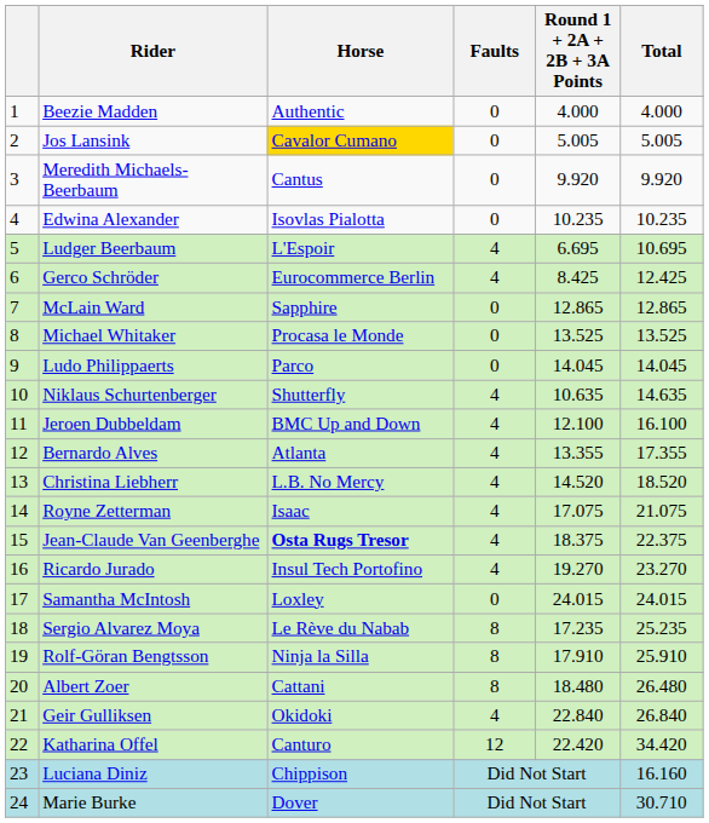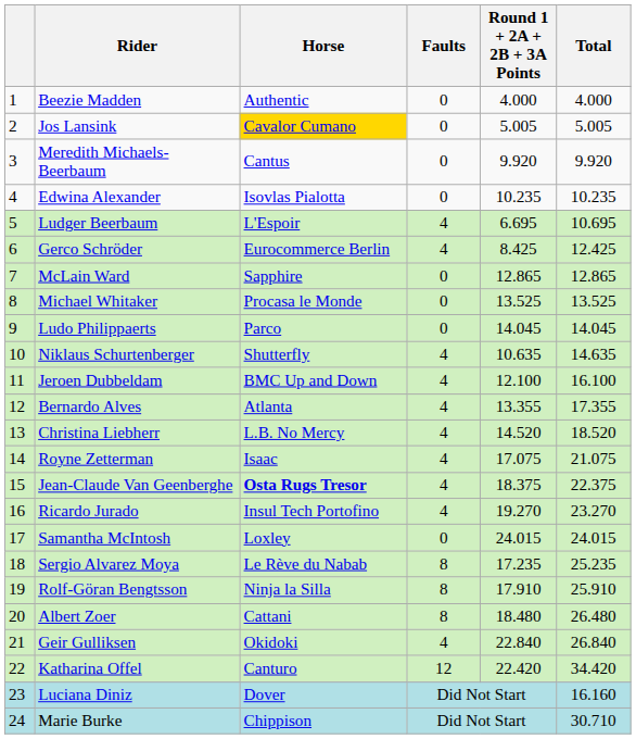 <table class="wikitable">
 <tr>
 <th width=25></th>
 <th width=260>Rider</th>
 <th width=195>Horse</th>
 <th width=80>Faults</th>
 <th width=80>Round 1 + 2A + 2B + 3A Points</th>
 <th width=80>Total</th>
 </tr>
 <tr>
 <td>1</td>
 <td> <a href='#'>Beezie Madden</a></td>
 <td><a href='#'>Authentic</a></td>
 <td align="center">0</td>
 <td align="center">4.000</td>
 <td align="center">4.000</td>
 </tr>
 <tr>
 <td>2</td>
 <td> <a href='#'>Jos Lansink</a></td>
 <td style="background: gold;"><a href='#'>Cavalor Cumano</a></td>
 <td align="center">0</td>
 <td align="center">5.005</td>
 <td align="center">5.005</td>
 </tr>
 <tr>
 <td>3</td>
 <td> <a href='#'>Meredith Michaels-Beerbaum</a></td>
 <td><a href='#'>Cantus</a></td>
 <td align="center">0</td>
 <td align="center">9.920</td>
 <td align="center">9.920</td>
 </tr>
 <tr>
 <td>4</td>
 <td> <a href='#'>Edwina Alexander</a></td>
 <td><a href='#'>Isovlas Pialotta</a></td>
 <td align="center">0</td>
 <td align="center">10.235</td>
 <td align="center">10.235</td>
 </tr>
 <tr style="background:#d0f0c0">
 <td>5</td>
 <td> <a href='#'>Ludger Beerbaum</a></td>
 <td><a href='#'>L'Espoir</a></td>
 <td align="center">4</td>
 <td align="center">6.695</td>
 <td align="center">10.695</td>
 </tr>
 <tr style="background:#d0f0c0">
 <td>6</td>
 <td> <a href='#'>Gerco Schröder</a></td>
 <td><a href='#'>Eurocommerce Berlin</a></td>
 <td align="center">4</td>
 <td align="center">8.425</td>
 <td align="center">12.425</td>
 </tr>
 <tr style="background:#d0f0c0">
 <td>7</td>
 <td> <a href='#'>McLain Ward</a></td>
 <td><a href='#'>Sapphire</a></td>
 <td align="center">0</td>
 <td align="center">12.865</td>
 <td align="center">12.865</td>
 </tr>
 <tr style="background:#d0f0c0">
 <td>8</td>
 <td> <a href='#'>Michael Whitaker</a></td>
 <td><a href='#'>Procasa le Monde</a></td>
 <td align="center">0</td>
 <td align="center">13.525</td>
 <td align="center">13.525</td>
 </tr>
 <tr style="background:#d0f0c0">
 <td>9</td>
 <td> <a href='#'>Ludo Philippaerts</a></td>
 <td><a href='#'>Parco</a></td>
 <td align="center">0</td>
 <td align="center">14.045</td>
 <td align="center">14.045</td>
 </tr>
 <tr style="background:#d0f0c0">
 <td>10</td>
 <td> <a href='#'>Niklaus Schurtenberger</a></td>
 <td><a href='#'>Shutterfly</a></td>
 <td align="center">4</td>
 <td align="center">10.635</td>
 <td align="center">14.635</td>
 </tr>
 <tr style="background:#d0f0c0">
 <td>11</td>
 <td> <a href='#'>Jeroen Dubbeldam</a></td>
 <td><a href='#'>BMC Up and Down</a></td>
 <td align="center">4</td>
 <td align="center">12.100</td>
 <td align="center">16.100</td>
 </tr>
 <tr style="background:#d0f0c0">
 <td>12</td>
 <td> <a href='#'>Bernardo Alves</a></td>
 <td><a href='#'>Atlanta</a></td>
 <td align="center">4</td>
 <td align="center">13.355</td>
 <td align="center">17.355</td>
 </tr>
 <tr style="background:#d0f0c0">
 <td>13</td>
 <td> <a href='#'>Christina Liebherr</a></td>
 <td><a href='#'>L.B. No Mercy</a></td>
 <td align="center">4</td>
 <td align="center">14.520</td>
 <td align="center">18.520</td>
 </tr>
 <tr style="background:#d0f0c0">
 <td>14</td>
 <td> <a href='#'>Royne Zetterman</a></td>
 <td><a href='#'>Isaac</a></td>
 <td align="center">4</td>
 <td align="center">17.075</td>
 <td align="center">21.075</td>
 </tr>
 <tr style="background:#d0f0c0">
 <td>15</td>
 <td> <a href='#'>Jean-Claude Van Geenberghe</a></td>
 <td><strong><a href='#'>Osta Rugs Tresor</a></strong></td>
 <td align="center">4</td>
 <td align="center">18.375</td>
 <td align="center">22.375</td>
 </tr>
 <tr style="background:#d0f0c0">
 <td>16</td>
 <td> <a href='#'>Ricardo Jurado</a></td>
 <td><a href='#'>Insul Tech Portofino</a></td>
 <td align="center">4</td>
 <td align="center">19.270</td>
 <td align="center">23.270</td>
 </tr>
 <tr style="background:#d0f0c0">
 <td>17</td>
 <td> <a href='#'>Samantha McIntosh</a></td>
 <td><a href='#'>Loxley</a></td>
 <td align="center">0</td>
 <td align="center">24.015</td>
 <td align="center">24.015</td>
 </tr>
 <tr style="background:#d0f0c0">
 <td>18</td>
 <td> <a href='#'>Sergio Alvarez Moya</a></td>
 <td><a href='#'>Le Rève du Nabab</a></td>
 <td align="center">8</td>
 <td align="center">17.235</td>
 <td align="center">25.235</td>
 </tr>
 <tr style="background:#d0f0c0">
 <td>19</td>
 <td> <a href='#'>Rolf-Göran Bengtsson</a></td>
 <td><a href='#'>Ninja la Silla</a></td>
 <td align="center">8</td>
 <td align="center">17.910</td>
 <td align="center">25.910</td>
 </tr>
 <tr style="background:#d0f0c0">
 <td>20</td>
 <td> <a href='#'>Albert Zoer</a></td>
 <td><a href='#'>Cattani</a></td>
 <td align="center">8</td>
 <td align="center">18.480</td>
 <td align="center">26.480</td>
 </tr>
 <tr style="background:#d0f0c0">
 <td>21</td>
 <td> <a href='#'>Geir Gulliksen</a></td>
 <td><a href='#'>Okidoki</a></td>
 <td align="center">4</td>
 <td align="center">22.840</td>
 <td align="center">26.840</td>
 </tr>
 <tr style="background:#d0f0c0">
 <td>22</td>
 <td> <a href='#'>Katharina Offel</a></td>
 <td><a href='#'>Canturo</a></td>
 <td align="center">12</td>
 <td align="center">22.420</td>
 <td align="center">34.420</td>
 </tr>
 <tr style="background:#B0E0E6">
 <td>23</td>
 <td> <a href='#'>Luciana Diniz</a></td>
-<td><a href='#'>Chippison</a></td>
+<td><a href='#'>Dover</a></td>
 <td colspan="2" align="center">Did Not Start</td>
 <td align="center">16.160</td>
 </tr>
 <tr style="background:#B0E0E6">
 <td>24</td>
 <td> Marie Burke</td>
-<td><a href='#'>Dover</a></td>
+<td><a href='#'>Chippison</a></td>
 <td colspan="2" align="center">Did Not Start</td>
 <td align="center">30.710</td>
 </tr>
 </table>
